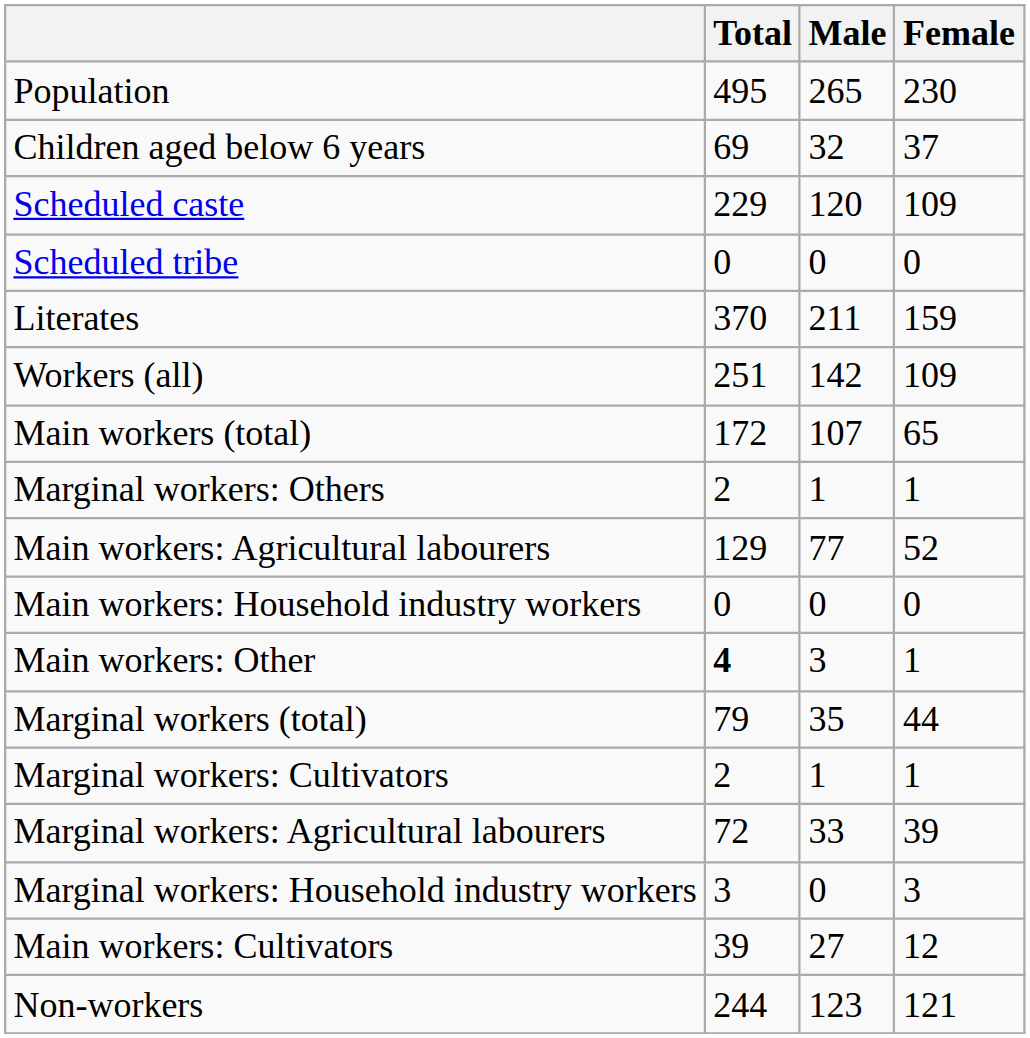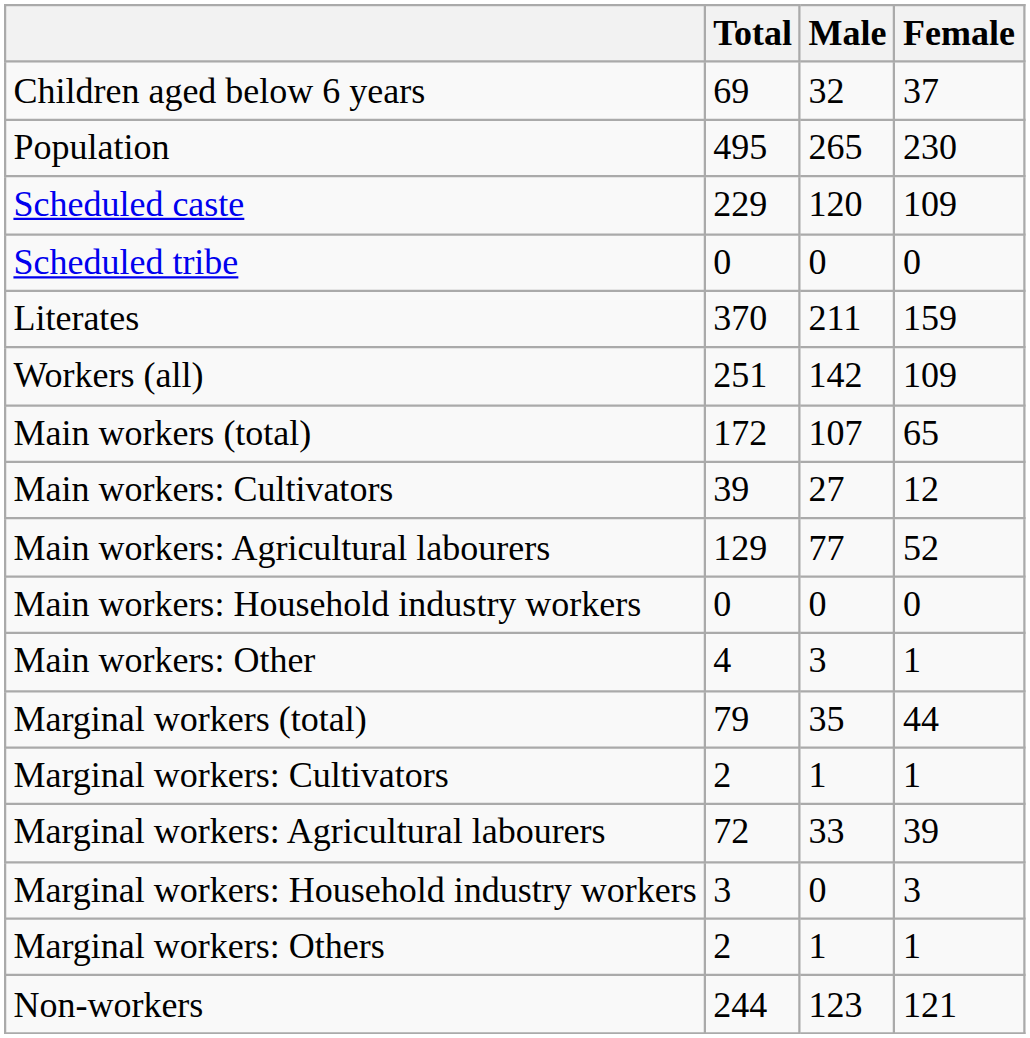 <table class="wikitable sortable">
 <tr>
 <th></th>
 <th>Total</th>
 <th>Male</th>
 <th>Female</th>
 </tr>
 <tr>
+<td>Children aged below 6 years</td>
+<td>69</td>
+<td>32</td>
+<td>37</td>
+</tr>
+<tr>
 <td>Population</td>
 <td>495</td>
 <td>265</td>
 <td>230</td>
-</tr>
-<tr>
-<td>Children aged below 6 years</td>
-<td>69</td>
-<td>32</td>
-<td>37</td>
 </tr>
 <tr>
 <td><a href='#'>Scheduled caste</a></td>
 <td>229</td>
 <td>120</td>
 <td>109</td>
 </tr>
 <tr>
 <td><a href='#'>Scheduled tribe</a></td>
 <td>0</td>
 <td>0</td>
 <td>0</td>
 </tr>
 <tr>
 <td>Literates</td>
 <td>370</td>
 <td>211</td>
 <td>159</td>
 </tr>
 <tr>
 <td>Workers (all)</td>
 <td>251</td>
 <td>142</td>
 <td>109</td>
 </tr>
 <tr>
 <td>Main workers (total)</td>
 <td>172</td>
 <td>107</td>
 <td>65</td>
 </tr>
 <tr>
-<td>Marginal workers: Others</td>
-<td>2</td>
-<td>1</td>
-<td>1</td>
+<td>Main workers: Cultivators</td>
+<td>39</td>
+<td>27</td>
+<td>12</td>
 </tr>
 <tr>
 <td>Main workers: Agricultural labourers</td>
 <td>129</td>
 <td>77</td>
 <td>52</td>
 </tr>
 <tr>
 <td>Main workers: Household industry workers</td>
 <td>0</td>
 <td>0</td>
 <td>0</td>
 </tr>
 <tr>
 <td>Main workers: Other</td>
-<td><strong>4</strong></td>
+<td>4</td>
 <td>3</td>
 <td>1</td>
 </tr>
 <tr>
 <td>Marginal workers (total)</td>
 <td>79</td>
 <td>35</td>
 <td>44</td>
 </tr>
 <tr>
 <td>Marginal workers: Cultivators</td>
 <td>2</td>
 <td>1</td>
 <td>1</td>
 </tr>
 <tr>
 <td>Marginal workers: Agricultural labourers</td>
 <td>72</td>
 <td>33</td>
 <td>39</td>
 </tr>
 <tr>
 <td>Marginal workers: Household industry workers</td>
 <td>3</td>
 <td>0</td>
 <td>3</td>
 </tr>
 <tr>
-<td>Main workers: Cultivators</td>
-<td>39</td>
-<td>27</td>
-<td>12</td>
+<td>Marginal workers: Others</td>
+<td>2</td>
+<td>1</td>
+<td>1</td>
 </tr>
 <tr>
 <td>Non-workers</td>
 <td>244</td>
 <td>123</td>
 <td>121</td>
 </tr>
 </table>
